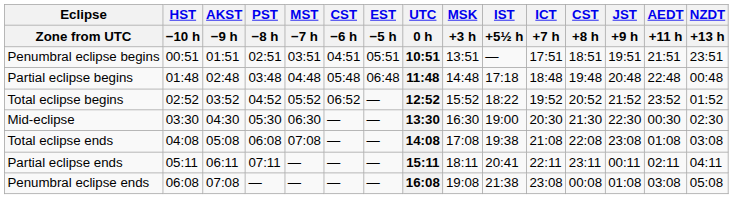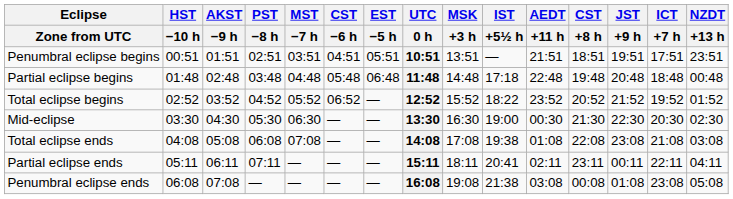 <table class="wikitable">
 <tr>
 <th>Eclipse</th>
 <th><a href='#'>HST</a></th>
 <th><a href='#'>AKST</a></th>
 <th><a href='#'>PST</a></th>
 <th><a href='#'>MST</a></th>
 <th><a href='#'>CST</a></th>
 <th><a href='#'>EST</a></th>
 <th><a href='#'>UTC</a></th>
 <th><a href='#'>MSK</a></th>
 <th><a href='#'>IST</a></th>
-<th><a href='#'>ICT</a></th>
+<th><a href='#'>AEDT</a></th>
 <th><a href='#'>CST</a></th>
 <th><a href='#'>JST</a></th>
-<th><a href='#'>AEDT</a></th>
+<th><a href='#'>ICT</a></th>
 <th><a href='#'>NZDT</a></th>
 </tr>
 <tr align=left>
 <th>Zone from UTC</th>
 <th>−10 h</th>
 <th>−9 h</th>
 <th>−8 h</th>
 <th>−7 h</th>
 <th>−6 h</th>
 <th>−5 h</th>
 <th>0 h</th>
 <th>+3 h</th>
 <th>+5½ h</th>
-<th>+7 h</th>
+<th>+11 h</th>
 <th>+8 h</th>
 <th>+9 h</th>
-<th>+11 h</th>
+<th>+7 h</th>
 <th>+13 h</th>
 </tr>
 <tr>
 <td>Penumbral eclipse begins</td>
 <td>00:51</td>
 <td>01:51</td>
 <td>02:51</td>
 <td>03:51</td>
 <td>04:51</td>
 <td>05:51</td>
 <th>10:51</th>
 <td>13:51</td>
 <td>—</td>
-<td>17:51</td>
+<td>21:51</td>
 <td>18:51</td>
 <td>19:51</td>
-<td>21:51</td>
+<td>17:51</td>
 <td>23:51</td>
 </tr>
 <tr>
 <td>Partial eclipse begins</td>
 <td>01:48</td>
 <td>02:48</td>
 <td>03:48</td>
 <td>04:48</td>
 <td>05:48</td>
 <td>06:48</td>
 <th>11:48</th>
 <td>14:48</td>
 <td>17:18</td>
-<td>18:48</td>
+<td>22:48</td>
 <td>19:48</td>
 <td>20:48</td>
-<td>22:48</td>
+<td>18:48</td>
 <td>00:48</td>
 </tr>
 <tr>
 <td>Total eclipse begins</td>
 <td>02:52</td>
 <td>03:52</td>
 <td>04:52</td>
 <td>05:52</td>
 <td>06:52</td>
 <td>—</td>
 <th>12:52</th>
 <td>15:52</td>
 <td>18:22</td>
-<td>19:52</td>
+<td>23:52</td>
 <td>20:52</td>
 <td>21:52</td>
-<td>23:52</td>
+<td>19:52</td>
 <td>01:52</td>
 </tr>
 <tr>
 <td>Mid-eclipse</td>
 <td>03:30</td>
 <td>04:30</td>
 <td>05:30</td>
 <td>06:30</td>
 <td>—</td>
 <td>—</td>
 <th>13:30</th>
 <td>16:30</td>
 <td>19:00</td>
-<td>20:30</td>
+<td>00:30</td>
 <td>21:30</td>
 <td>22:30</td>
-<td>00:30</td>
+<td>20:30</td>
 <td>02:30</td>
 </tr>
 <tr ->
 <td>Total eclipse ends</td>
 <td>04:08</td>
 <td>05:08</td>
 <td>06:08</td>
 <td>07:08</td>
 <td>—</td>
 <td>—</td>
 <th>14:08</th>
 <td>17:08</td>
 <td>19:38</td>
-<td>21:08</td>
+<td>01:08</td>
 <td>22:08</td>
 <td>23:08</td>
-<td>01:08</td>
+<td>21:08</td>
 <td>03:08</td>
 </tr>
 <tr>
 <td>Partial eclipse ends</td>
 <td>05:11</td>
 <td>06:11</td>
 <td>07:11</td>
 <td>—</td>
 <td>—</td>
 <td>—</td>
 <th>15:11</th>
 <td>18:11</td>
 <td>20:41</td>
-<td>22:11</td>
+<td>02:11</td>
 <td>23:11</td>
 <td>00:11</td>
-<td>02:11</td>
+<td>22:11</td>
 <td>04:11</td>
 </tr>
 <tr>
 <td>Penumbral eclipse ends</td>
 <td>06:08</td>
 <td>07:08</td>
 <td>—</td>
 <td>—</td>
 <td>—</td>
 <td>—</td>
 <th>16:08</th>
 <td>19:08</td>
 <td>21:38</td>
-<td>23:08</td>
+<td>03:08</td>
 <td>00:08</td>
 <td>01:08</td>
-<td>03:08</td>
+<td>23:08</td>
 <td>05:08</td>
 </tr>
 </table>
